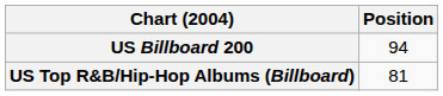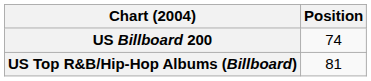 <table class="wikitable sortable plainrowheaders" style="text-align:center">
 <tr>
 <th scope="col">Chart (2004)</th>
 <th scope="col">Position</th>
 </tr>
 <tr>
 <th scope="row">US <em>Billboard</em> 200</th>
-<td>94</td>
+<td>74</td>
 </tr>
 <tr>
 <th scope="row">US Top R&B/Hip-Hop Albums (<em>Billboard</em>)</th>
 <td>81</td>
 </tr>
 </table>
